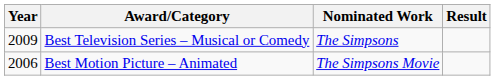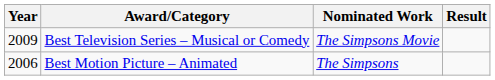 <table class="wikitable">
 <tr>
 <th>Year</th>
 <th>Award/Category</th>
 <th>Nominated Work</th>
 <th>Result</th>
 </tr>
 <tr>
 <td>2009</td>
 <td><a href='#'>Best Television Series – Musical or Comedy</a></td>
-<td><em><a href='#'>The Simpsons</a></em></td>
+<td><em><a href='#'>The Simpsons Movie</a></em></td>
 <td></td>
 </tr>
 <tr>
 <td>2006</td>
 <td><a href='#'>Best Motion Picture – Animated</a></td>
-<td><em><a href='#'>The Simpsons Movie</a></em></td>
+<td><em><a href='#'>The Simpsons</a></em></td>
 <td></td>
 </tr>
 </table>
